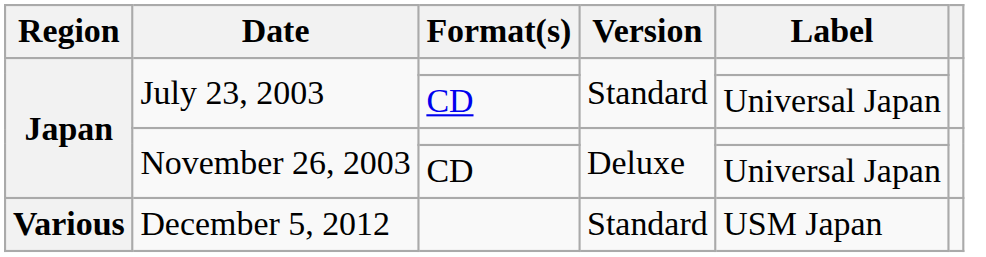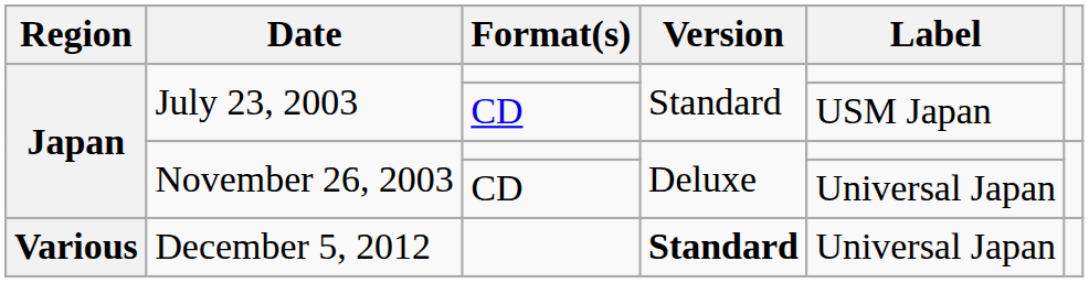 <table class="wikitable plainrowheaders">
 <tr>
 <th scope="col">Region</th>
 <th scope="col">Date</th>
 <th scope="col">Format(s)</th>
 <th>Version</th>
 <th scope="col">Label</th>
 <th scope="col"></th>
 </tr>
 <tr>
 <th rowspan="4" scope="row">Japan</th>
 <td rowspan="2">July 23, 2003</td>
 <td></td>
 <td rowspan="2">Standard</td>
 <td></td>
 <td rowspan="2"></td>
 </tr>
 <tr>
 <td><a href='#'>CD</a></td>
-<td>Universal Japan</td>
+<td>USM Japan</td>
 </tr>
 <tr>
 <td rowspan="2">November 26, 2003</td>
 <td></td>
 <td rowspan="2">Deluxe</td>
 <td></td>
 <td rowspan="2"></td>
 </tr>
 <tr>
 <td>CD</td>
 <td>Universal Japan</td>
 </tr>
 <tr>
 <th scope="row">Various</th>
 <td>December 5, 2012</td>
 <td></td>
-<td>Standard</td>
-<td>USM Japan</td>
+<td><strong>Standard</strong></td>
+<td>Universal Japan</td>
 <td></td>
 </tr>
 </table>
